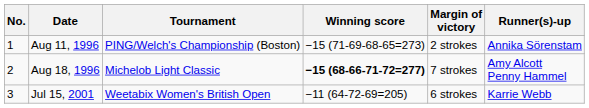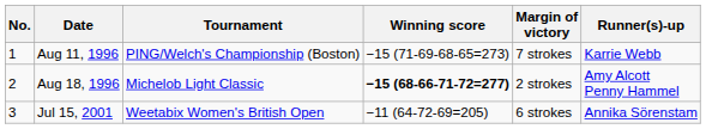 <table class="wikitable" style="font-size:95%;">
 <tr>
 <th>No.</th>
 <th>Date</th>
 <th>Tournament</th>
 <th>Winning score</th>
 <th>Margin of<br>victory</th>
 <th>Runner(s)-up</th>
 </tr>
 <tr>
 <td>1</td>
 <td>Aug 11, <a href='#'>1996</a></td>
 <td><a href='#'>PING/Welch's Championship</a> (Boston)</td>
 <td>−15 (71-69-68-65=273)</td>
-<td>2 strokes</td>
-<td> <a href='#'>Annika Sörenstam</a></td>
+<td>7 strokes</td>
+<td> <a href='#'>Karrie Webb</a></td>
 </tr>
 <tr>
 <td>2</td>
 <td>Aug 18, <a href='#'>1996</a></td>
 <td><a href='#'>Michelob Light Classic</a></td>
 <td><strong>−15 (68-66-71-72=277)</strong></td>
-<td>7 strokes</td>
+<td>2 strokes</td>
 <td> <a href='#'>Amy Alcott</a><br> <a href='#'>Penny Hammel</a></td>
 </tr>
 <tr>
 <td>3</td>
 <td>Jul 15, <a href='#'>2001</a></td>
 <td><a href='#'>Weetabix Women's British Open</a></td>
 <td>−11 (64-72-69=205)</td>
 <td>6 strokes</td>
-<td> <a href='#'>Karrie Webb</a></td>
+<td> <a href='#'>Annika Sörenstam</a></td>
 </tr>
 </table>
